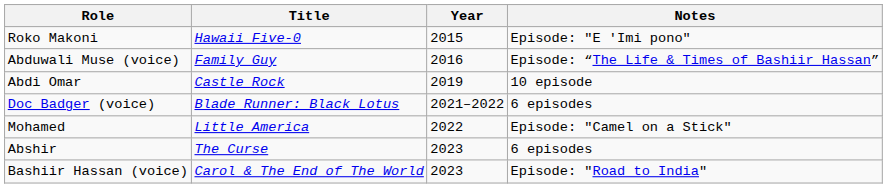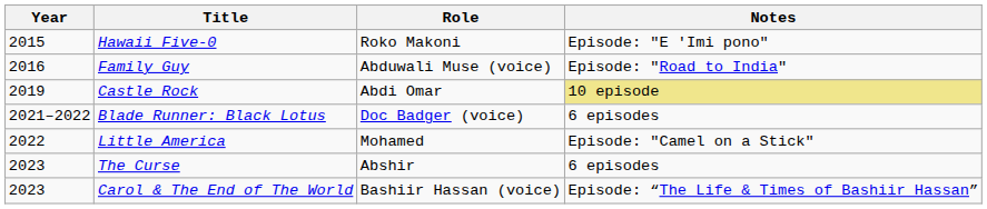 <table class="wikitable sortable">
 <tr>
+<th>Year</th>
+<th>Title</th>
 <th>Role</th>
-<th>Title</th>
-<th>Year</th>
 <th class=unsortable>Notes</th>
 </tr>
 <tr>
+<td>2015</td>
+<td><em><a href='#'>Hawaii Five-0</a></em></td>
 <td>Roko Makoni</td>
-<td><em><a href='#'>Hawaii Five-0</a></em></td>
-<td>2015</td>
 <td>Episode: "E 'Imi pono"</td>
 </tr>
 <tr>
+<td>2016</td>
+<td><em><a href='#'>Family Guy</a></em></td>
 <td>Abduwali Muse (voice)</td>
-<td><em><a href='#'>Family Guy</a></em></td>
-<td>2016</td>
-<td>Episode: “<a href='#'>The Life & Times of Bashiir Hassan</a>”</td>
+<td>Episode: "<a href='#'>Road to India</a>"</td>
 </tr>
 <tr>
+<td>2019</td>
+<td><em><a href='#'>Castle Rock</a></em></td>
 <td>Abdi Omar</td>
-<td><em><a href='#'>Castle Rock</a></em></td>
-<td>2019</td>
-<td>10 episode</td>
+<td style="background: khaki;">10 episode</td>
 </tr>
 <tr>
+<td>2021–2022</td>
+<td><em><a href='#'>Blade Runner: Black Lotus</a></em></td>
 <td><a href='#'>Doc Badger</a> (voice)</td>
-<td><em><a href='#'>Blade Runner: Black Lotus</a></em></td>
-<td>2021–2022</td>
 <td>6 episodes</td>
 </tr>
 <tr>
+<td>2022</td>
+<td><em><a href='#'>Little America</a></em></td>
 <td>Mohamed</td>
-<td><em><a href='#'>Little America</a></em></td>
-<td>2022</td>
 <td>Episode: "Camel on a Stick"</td>
 </tr>
 <tr>
+<td>2023</td>
+<td><em><a href='#'>The Curse</a></em></td>
 <td>Abshir</td>
-<td><em><a href='#'>The Curse</a></em></td>
-<td>2023</td>
 <td>6 episodes</td>
 </tr>
 <tr>
+<td>2023</td>
+<td><em><a href='#'>Carol & The End of The World</a></em></td>
 <td>Bashiir Hassan (voice)</td>
-<td><em><a href='#'>Carol & The End of The World</a></em></td>
-<td>2023</td>
-<td>Episode: "<a href='#'>Road to India</a>"</td>
+<td>Episode: “<a href='#'>The Life & Times of Bashiir Hassan</a>”</td>
 </tr>
 </table>
